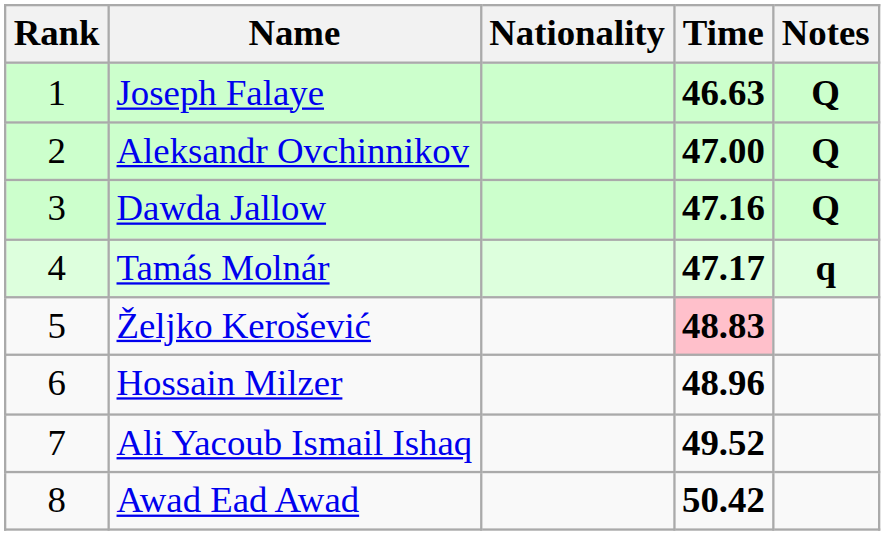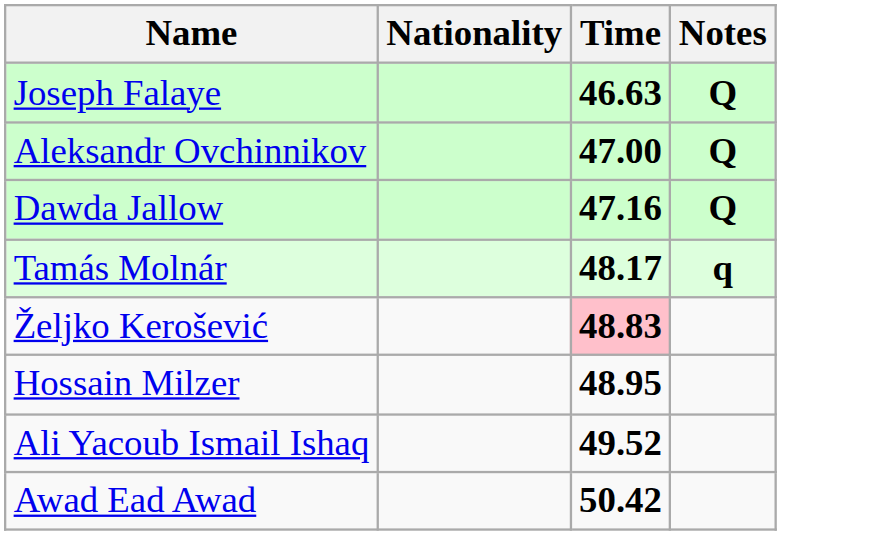 <table class="wikitable sortable" style="text-align:center">
 <tr>
-<th>Rank</th>
 <th>Name</th>
 <th>Nationality</th>
 <th>Time</th>
 <th>Notes</th>
 </tr>
 <tr bgcolor=ccffcc>
-<td>1</td>
 <td align=left><a href='#'>Joseph Falaye</a></td>
 <td align=left></td>
 <td><strong>46.63</strong></td>
 <td><strong>Q</strong></td>
 </tr>
 <tr bgcolor=ccffcc>
-<td>2</td>
 <td align=left><a href='#'>Aleksandr Ovchinnikov</a></td>
 <td align=left></td>
 <td><strong>47.00</strong></td>
 <td><strong>Q</strong></td>
 </tr>
 <tr bgcolor=ccffcc>
-<td>3</td>
 <td align=left><a href='#'>Dawda Jallow</a></td>
 <td align=left></td>
 <td><strong>47.16</strong></td>
 <td><strong>Q</strong></td>
 </tr>
 <tr bgcolor=ddffdd>
-<td>4</td>
 <td align=left><a href='#'>Tamás Molnár</a></td>
 <td align=left></td>
-<td><strong>47.17</strong></td>
+<td><strong>48.17</strong></td>
 <td><strong>q</strong></td>
 </tr>
 <tr>
-<td>5</td>
 <td align=left><a href='#'>Željko Kerošević</a></td>
 <td align=left></td>
 <td style="background: pink;"><strong>48.83</strong></td>
 <td></td>
 </tr>
 <tr>
-<td>6</td>
 <td align=left><a href='#'>Hossain Milzer</a></td>
 <td align=left></td>
-<td><strong>48.96</strong></td>
+<td><strong>48.95</strong></td>
 <td></td>
 </tr>
 <tr>
-<td>7</td>
 <td align=left><a href='#'>Ali Yacoub Ismail Ishaq</a></td>
 <td align=left></td>
 <td><strong>49.52</strong></td>
 <td></td>
 </tr>
 <tr>
-<td>8</td>
 <td align=left><a href='#'>Awad Ead Awad</a></td>
 <td align=left></td>
 <td><strong>50.42</strong></td>
 <td></td>
 </tr>
 </table>
